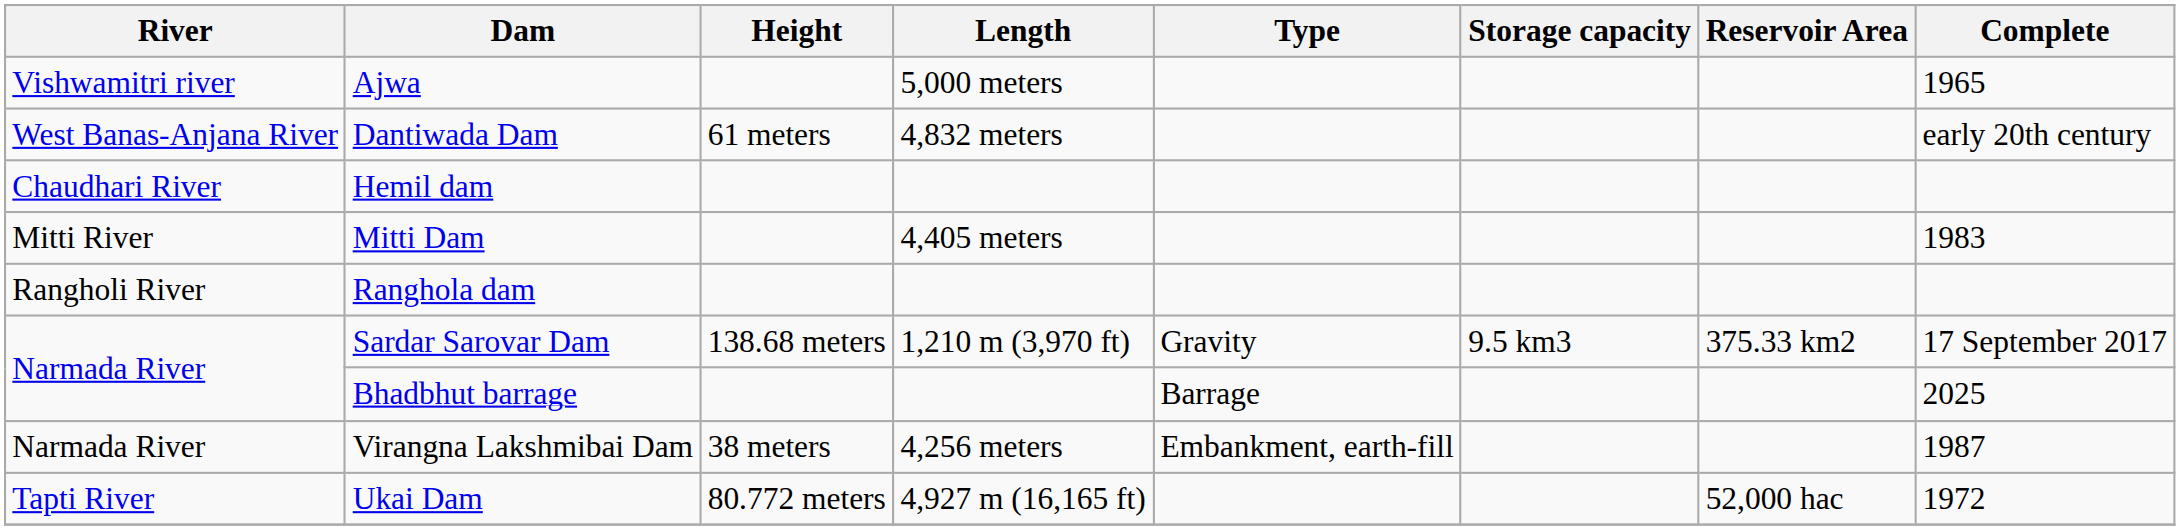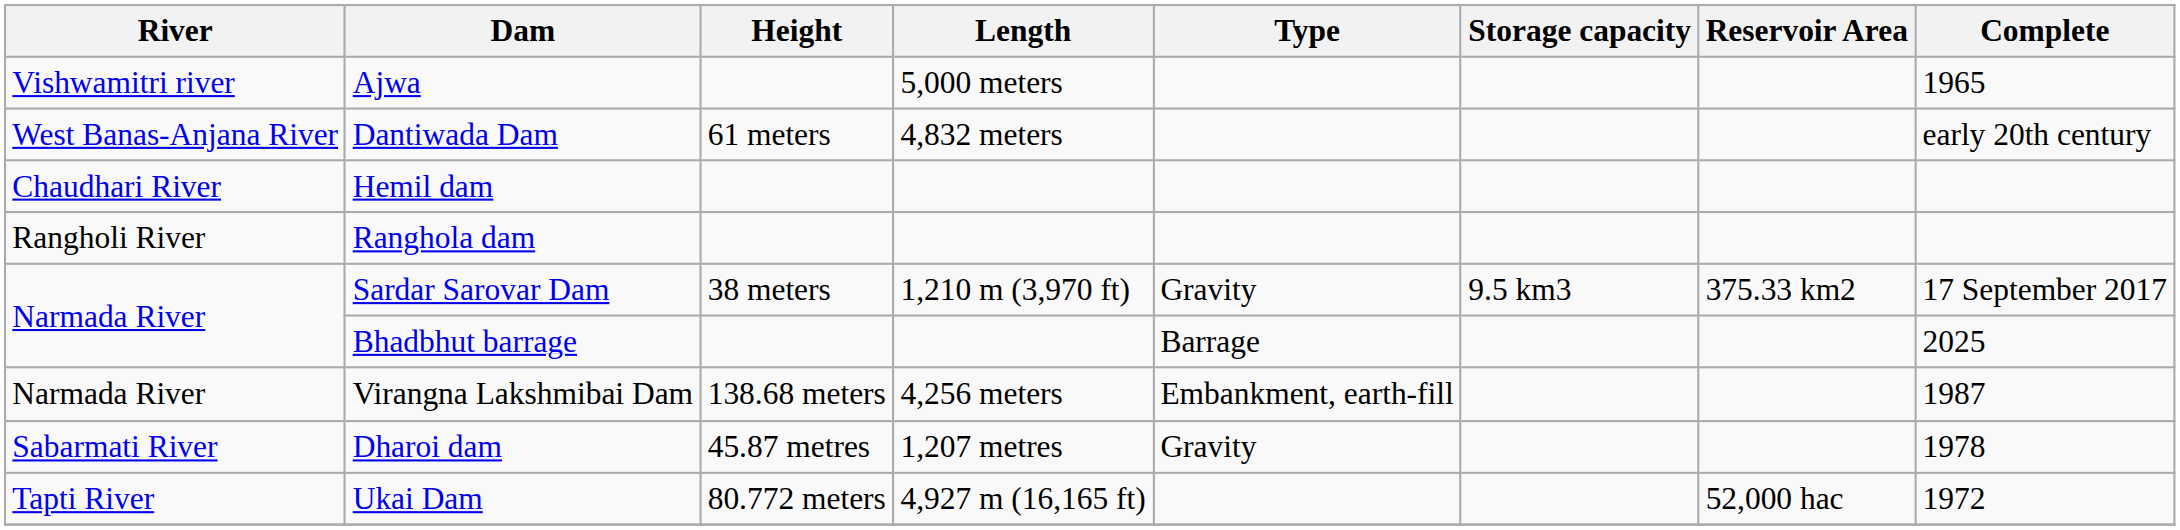 <table class="wikitable sortable" style="font-size: 95%;">
 <tr>
 <th>River</th>
 <th>Dam</th>
 <th>Height</th>
 <th>Length</th>
 <th>Type</th>
 <th>Storage capacity</th>
 <th>Reservoir Area</th>
 <th>Complete</th>
 </tr>
 <tr>
 <td><a href='#'>Vishwamitri river</a></td>
 <td><a href='#'>Ajwa</a></td>
 <td></td>
 <td>5,000 meters</td>
 <td></td>
 <td></td>
 <td></td>
 <td>1965</td>
 </tr>
 <tr>
 <td><a href='#'>West Banas-Anjana River</a></td>
 <td><a href='#'>Dantiwada Dam</a></td>
 <td>61 meters</td>
 <td>4,832 meters</td>
 <td></td>
 <td></td>
 <td></td>
 <td>early 20th century</td>
 </tr>
 <tr>
 <td><a href='#'>Chaudhari River</a></td>
 <td><a href='#'>Hemil dam</a></td>
 <td></td>
 <td></td>
 <td></td>
 <td></td>
 <td></td>
 <td></td>
 </tr>
 <tr>
-<td>Mitti River</td>
-<td><a href='#'>Mitti Dam</a></td>
-<td></td>
-<td>4,405 meters</td>
-<td></td>
-<td></td>
-<td></td>
-<td>1983</td>
-</tr>
-<tr>
 <td>Rangholi River</td>
 <td><a href='#'>Ranghola dam</a></td>
 <td></td>
 <td></td>
 <td></td>
 <td></td>
 <td></td>
 <td></td>
 </tr>
 <tr>
 <td rowspan="2"><a href='#'>Narmada River</a></td>
 <td><a href='#'>Sardar Sarovar Dam</a></td>
-<td>138.68 meters</td>
+<td>38 meters</td>
 <td>1,210 m (3,970 ft)</td>
 <td>Gravity</td>
 <td>9.5 km3</td>
 <td>375.33 km2</td>
 <td>17 September 2017</td>
 </tr>
 <tr>
 <td><a href='#'>Bhadbhut barrage</a></td>
 <td></td>
 <td></td>
 <td>Barrage</td>
 <td></td>
 <td></td>
 <td>2025</td>
 </tr>
 <tr>
 <td>Narmada River</td>
 <td>Virangna Lakshmibai Dam</td>
-<td>38 meters</td>
+<td>138.68 meters</td>
 <td>4,256 meters</td>
 <td>Embankment, earth-fill</td>
 <td></td>
 <td></td>
 <td>1987</td>
+</tr>
+<tr>
+<td><a href='#'>Sabarmati River</a></td>
+<td><a href='#'>Dharoi dam</a></td>
+<td>45.87 metres</td>
+<td>1,207 metres</td>
+<td>Gravity</td>
+<td></td>
+<td></td>
+<td>1978</td>
 </tr>
 <tr>
 <td><a href='#'>Tapti River</a></td>
 <td><a href='#'>Ukai Dam</a></td>
 <td>80.772 meters</td>
 <td>4,927 m (16,165 ft)</td>
 <td></td>
 <td></td>
 <td>52,000 hac</td>
 <td>1972</td>
 </tr>
 <tr sabarmati river    dharai dam>
 </tr>
 </table>
